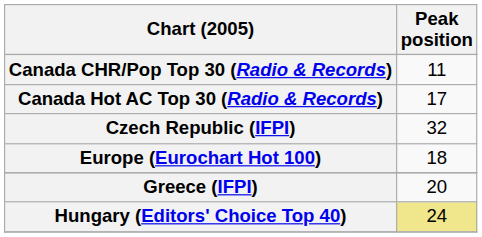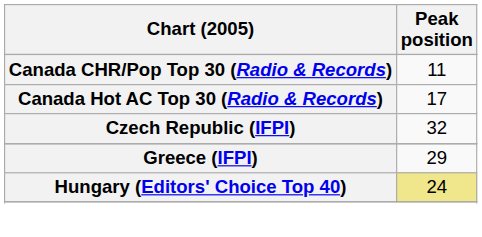 <table class="wikitable sortable plainrowheaders" style="text-align:center">
 <tr>
 <th>Chart (2005)</th>
 <th>Peak<br>position</th>
 </tr>
 <tr>
 </tr>
 <tr>
 </tr>
 <tr>
 <th scope="row">Canada CHR/Pop Top 30 (<em><a href='#'>Radio & Records</a></em>)</th>
 <td>11</td>
 </tr>
 <tr>
 <th scope="row">Canada Hot AC Top 30 (<em><a href='#'>Radio & Records</a></em>)</th>
 <td>17</td>
 </tr>
 <tr>
 <th scope="row">Czech Republic (<a href='#'>IFPI</a>)</th>
 <td>32</td>
 </tr>
 <tr>
-<th scope="row">Europe (<a href='#'>Eurochart Hot 100</a>)</th>
-<td>18</td>
-</tr>
-<tr>
 </tr>
 <tr>
 <th scope="row">Greece (<a href='#'>IFPI</a>)</th>
-<td>20</td>
+<td>29</td>
 </tr>
 <tr>
 <th scope="row">Hungary (<a href='#'>Editors' Choice Top 40</a>)</th>
 <td style="background: khaki;">24</td>
 </tr>
 <tr>
 </tr>
 <tr>
 </tr>
 <tr>
 </tr>
 <tr>
 </tr>
 <tr>
 </tr>
 <tr>
 </tr>
 <tr>
 </tr>
 <tr>
 </tr>
 <tr>
 </tr>
 <tr>
 </tr>
 <tr>
 </tr>
 <tr>
 </tr>
 </table>
